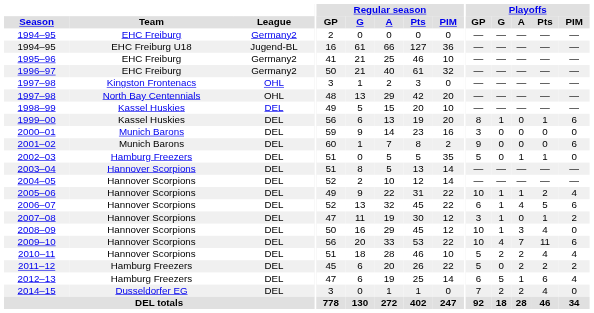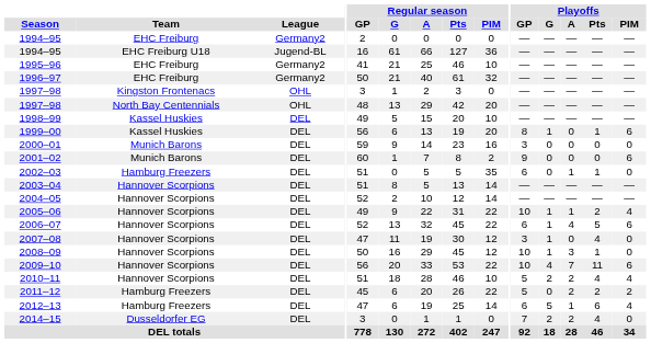 <table border="0" cellpadding="1" cellspacing="0" style="text-align:center; width:60em">
 <tr bgcolor="#e0e0e0">
 <th colspan="3" bgcolor="#ffffff"></th>
 <th rowspan="99" bgcolor="#ffffff"></th>
 <th colspan="5"><a href='#'>Regular season</a></th>
 <th rowspan="99" bgcolor="#ffffff"></th>
 <th colspan="5"><a href='#'>Playoffs</a></th>
 </tr>
 <tr bgcolor="#e0e0e0">
 <th><a href='#'>Season</a></th>
 <th>Team</th>
 <th>League</th>
 <th>GP</th>
 <th><a href='#'>G</a></th>
 <th><a href='#'>A</a></th>
 <th><a href='#'>Pts</a></th>
 <th><a href='#'>PIM</a></th>
 <th>GP</th>
 <th>G</th>
 <th>A</th>
 <th>Pts</th>
 <th>PIM</th>
 </tr>
 <tr>
 <td><a href='#'>1994–95</a></td>
 <td><a href='#'>EHC Freiburg</a></td>
 <td><a href='#'>Germany2</a></td>
 <td>2</td>
 <td>0</td>
 <td>0</td>
 <td>0</td>
 <td>0</td>
 <td>—</td>
 <td>—</td>
 <td>—</td>
 <td>—</td>
 <td>—</td>
 </tr>
 <tr bgcolor="#f0f0f0">
 <td>1994–95</td>
 <td>EHC Freiburg U18</td>
 <td>Jugend-BL</td>
 <td>16</td>
 <td>61</td>
 <td>66</td>
 <td>127</td>
 <td>36</td>
 <td>—</td>
 <td>—</td>
 <td>—</td>
 <td>—</td>
 <td>—</td>
 </tr>
 <tr>
 <td><a href='#'>1995–96</a></td>
 <td>EHC Freiburg</td>
 <td>Germany2</td>
 <td>41</td>
 <td>21</td>
 <td>25</td>
 <td>46</td>
 <td>10</td>
 <td>—</td>
 <td>—</td>
 <td>—</td>
 <td>—</td>
 <td>—</td>
 </tr>
 <tr bgcolor="#f0f0f0">
 <td><a href='#'>1996–97</a></td>
 <td>EHC Freiburg</td>
 <td>Germany2</td>
 <td>50</td>
 <td>21</td>
 <td>40</td>
 <td>61</td>
 <td>32</td>
 <td>—</td>
 <td>—</td>
 <td>—</td>
 <td>—</td>
 <td>—</td>
 </tr>
 <tr>
 <td><a href='#'>1997–98</a></td>
 <td><a href='#'>Kingston Frontenacs</a></td>
 <td><a href='#'>OHL</a></td>
 <td>3</td>
 <td>1</td>
 <td>2</td>
 <td>3</td>
 <td>0</td>
 <td>—</td>
 <td>—</td>
 <td>—</td>
 <td>—</td>
 <td>—</td>
 </tr>
 <tr bgcolor="#f0f0f0">
 <td><a href='#'>1997–98</a></td>
 <td><a href='#'>North Bay Centennials</a></td>
 <td>OHL</td>
 <td>48</td>
 <td>13</td>
 <td>29</td>
 <td>42</td>
 <td>20</td>
 <td>—</td>
 <td>—</td>
 <td>—</td>
 <td>—</td>
 <td>—</td>
 </tr>
 <tr>
 <td><a href='#'>1998–99</a></td>
 <td><a href='#'>Kassel Huskies</a></td>
 <td><a href='#'>DEL</a></td>
 <td>49</td>
 <td>5</td>
 <td>15</td>
 <td>20</td>
 <td>10</td>
 <td>—</td>
 <td>—</td>
 <td>—</td>
 <td>—</td>
 <td>—</td>
 </tr>
 <tr bgcolor="#f0f0f0">
 <td><a href='#'>1999–00</a></td>
 <td>Kassel Huskies</td>
 <td>DEL</td>
 <td>56</td>
 <td>6</td>
 <td>13</td>
 <td>19</td>
 <td>20</td>
 <td>8</td>
 <td>1</td>
 <td>0</td>
 <td>1</td>
 <td>6</td>
 </tr>
 <tr>
 <td><a href='#'>2000–01</a></td>
 <td><a href='#'>Munich Barons</a></td>
 <td>DEL</td>
 <td>59</td>
 <td>9</td>
 <td>14</td>
 <td>23</td>
 <td>16</td>
 <td>3</td>
 <td>0</td>
 <td>0</td>
 <td>0</td>
 <td>0</td>
 </tr>
 <tr bgcolor="#f0f0f0">
 <td><a href='#'>2001–02</a></td>
 <td>Munich Barons</td>
 <td>DEL</td>
 <td>60</td>
 <td>1</td>
 <td>7</td>
 <td>8</td>
 <td>2</td>
 <td>9</td>
 <td>0</td>
 <td>0</td>
 <td>0</td>
 <td>6</td>
 </tr>
 <tr>
 <td><a href='#'>2002–03</a></td>
 <td><a href='#'>Hamburg Freezers</a></td>
 <td>DEL</td>
 <td>51</td>
 <td>0</td>
 <td>5</td>
 <td>5</td>
 <td>35</td>
-<td>5</td>
+<td>6</td>
 <td>0</td>
 <td>1</td>
 <td>1</td>
 <td>0</td>
 </tr>
 <tr bgcolor="#f0f0f0">
 <td><a href='#'>2003–04</a></td>
 <td><a href='#'>Hannover Scorpions</a></td>
 <td>DEL</td>
 <td>51</td>
 <td>8</td>
 <td>5</td>
 <td>13</td>
 <td>14</td>
 <td>—</td>
 <td>—</td>
 <td>—</td>
 <td>—</td>
 <td>—</td>
 </tr>
 <tr>
 <td><a href='#'>2004–05</a></td>
 <td>Hannover Scorpions</td>
 <td>DEL</td>
 <td>52</td>
 <td>2</td>
 <td>10</td>
 <td>12</td>
 <td>14</td>
 <td>—</td>
 <td>—</td>
 <td>—</td>
 <td>—</td>
 <td>—</td>
 </tr>
 <tr bgcolor="#f0f0f0">
 <td><a href='#'>2005–06</a></td>
 <td>Hannover Scorpions</td>
 <td>DEL</td>
 <td>49</td>
 <td>9</td>
 <td>22</td>
 <td>31</td>
 <td>22</td>
 <td>10</td>
 <td>1</td>
 <td>1</td>
 <td>2</td>
 <td>4</td>
 </tr>
 <tr>
 <td><a href='#'>2006–07</a></td>
 <td>Hannover Scorpions</td>
 <td>DEL</td>
 <td>52</td>
 <td>13</td>
 <td>32</td>
 <td>45</td>
 <td>22</td>
 <td>6</td>
 <td>1</td>
 <td>4</td>
 <td>5</td>
 <td>6</td>
 </tr>
 <tr bgcolor="#f0f0f0">
 <td><a href='#'>2007–08</a></td>
 <td>Hannover Scorpions</td>
 <td>DEL</td>
 <td>47</td>
 <td>11</td>
 <td>19</td>
 <td>30</td>
 <td>12</td>
 <td>3</td>
 <td>1</td>
 <td>0</td>
-<td>1</td>
-<td>2</td>
+<td>4</td>
+<td>0</td>
 </tr>
 <tr>
 <td><a href='#'>2008–09</a></td>
 <td>Hannover Scorpions</td>
 <td>DEL</td>
 <td>50</td>
 <td>16</td>
 <td>29</td>
 <td>45</td>
 <td>12</td>
 <td>10</td>
 <td>1</td>
 <td>3</td>
-<td>4</td>
+<td>1</td>
 <td>0</td>
 </tr>
 <tr bgcolor="#f0f0f0">
 <td><a href='#'>2009–10</a></td>
 <td>Hannover Scorpions</td>
 <td>DEL</td>
 <td>56</td>
 <td>20</td>
 <td>33</td>
 <td>53</td>
 <td>22</td>
 <td>10</td>
 <td>4</td>
 <td>7</td>
 <td>11</td>
 <td>6</td>
 </tr>
 <tr>
 <td><a href='#'>2010–11</a></td>
 <td>Hannover Scorpions</td>
 <td>DEL</td>
 <td>51</td>
 <td>18</td>
 <td>28</td>
 <td>46</td>
 <td>10</td>
 <td>5</td>
 <td>2</td>
 <td>2</td>
 <td>4</td>
 <td>4</td>
 </tr>
 <tr bgcolor="#f0f0f0">
 <td><a href='#'>2011–12</a></td>
 <td>Hamburg Freezers</td>
 <td>DEL</td>
 <td>45</td>
 <td>6</td>
 <td>20</td>
 <td>26</td>
 <td>22</td>
 <td>5</td>
 <td>0</td>
 <td>2</td>
 <td>2</td>
 <td>2</td>
 </tr>
 <tr>
 <td><a href='#'>2012–13</a></td>
 <td>Hamburg Freezers</td>
 <td>DEL</td>
 <td>47</td>
 <td>6</td>
 <td>19</td>
 <td>25</td>
 <td>14</td>
 <td>6</td>
 <td>5</td>
 <td>1</td>
 <td>6</td>
 <td>4</td>
 </tr>
 <tr bgcolor="#f0f0f0">
 <td><a href='#'>2014–15</a></td>
 <td><a href='#'>Dusseldorfer EG</a></td>
 <td>DEL</td>
 <td>3</td>
 <td>0</td>
 <td>1</td>
 <td>1</td>
 <td>0</td>
 <td>7</td>
 <td>2</td>
 <td>2</td>
 <td>4</td>
 <td>0</td>
 </tr>
 <tr>
 </tr>
 <tr ALIGN="center" bgcolor="#e0e0e0">
 <th colspan="3">DEL totals</th>
 <th ALIGN="center">778</th>
 <th ALIGN="center">130</th>
 <th ALIGN="center">272</th>
 <th ALIGN="center">402</th>
 <th ALIGN="center">247</th>
 <th ALIGN="center">92</th>
 <th ALIGN="center">18</th>
 <th ALIGN="center">28</th>
 <th ALIGN="center">46</th>
 <th ALIGN="center">34</th>
 </tr>
 </table>
